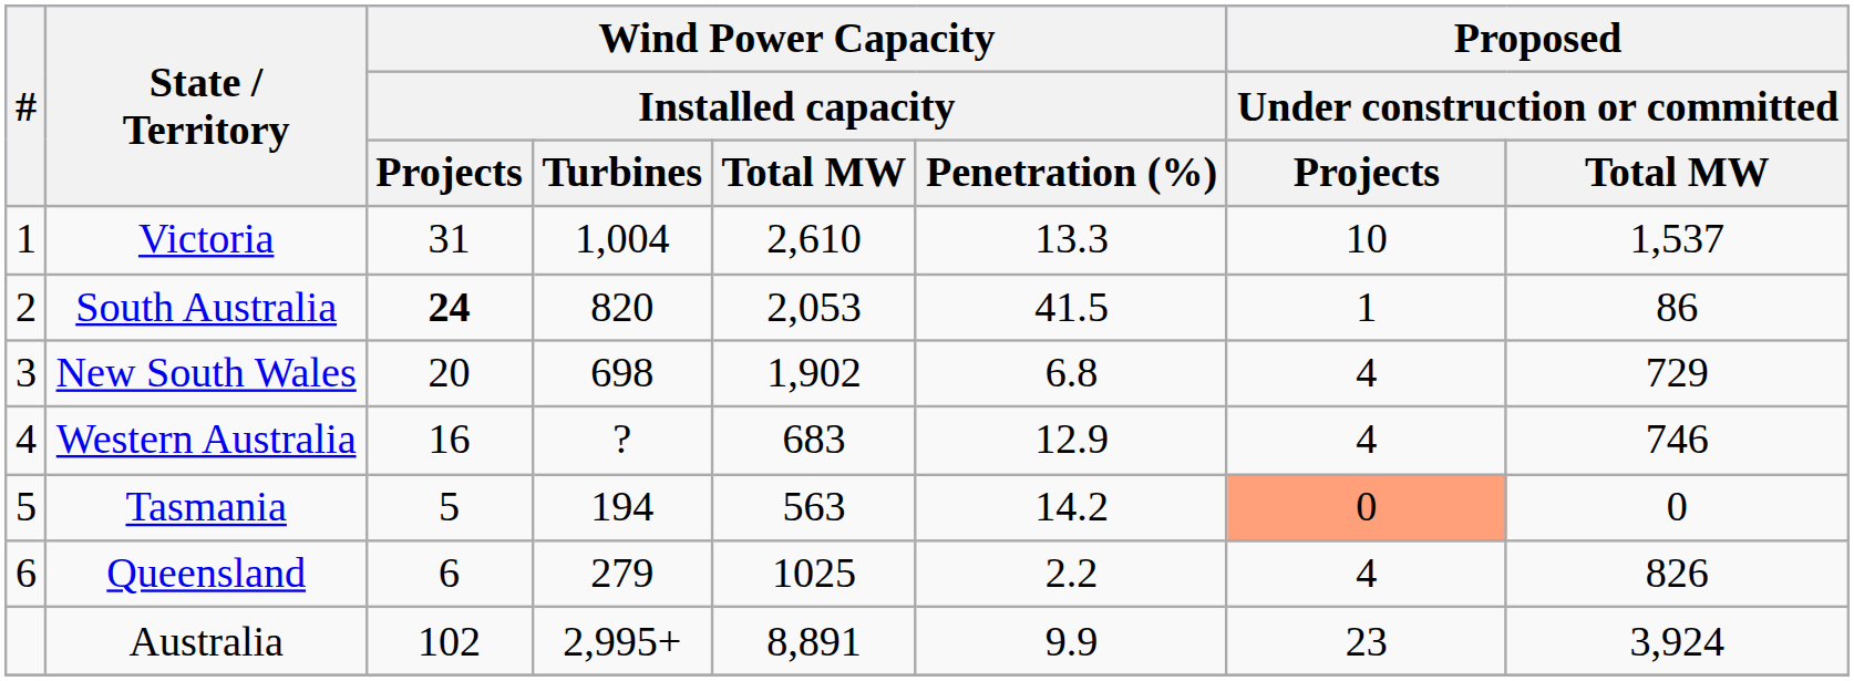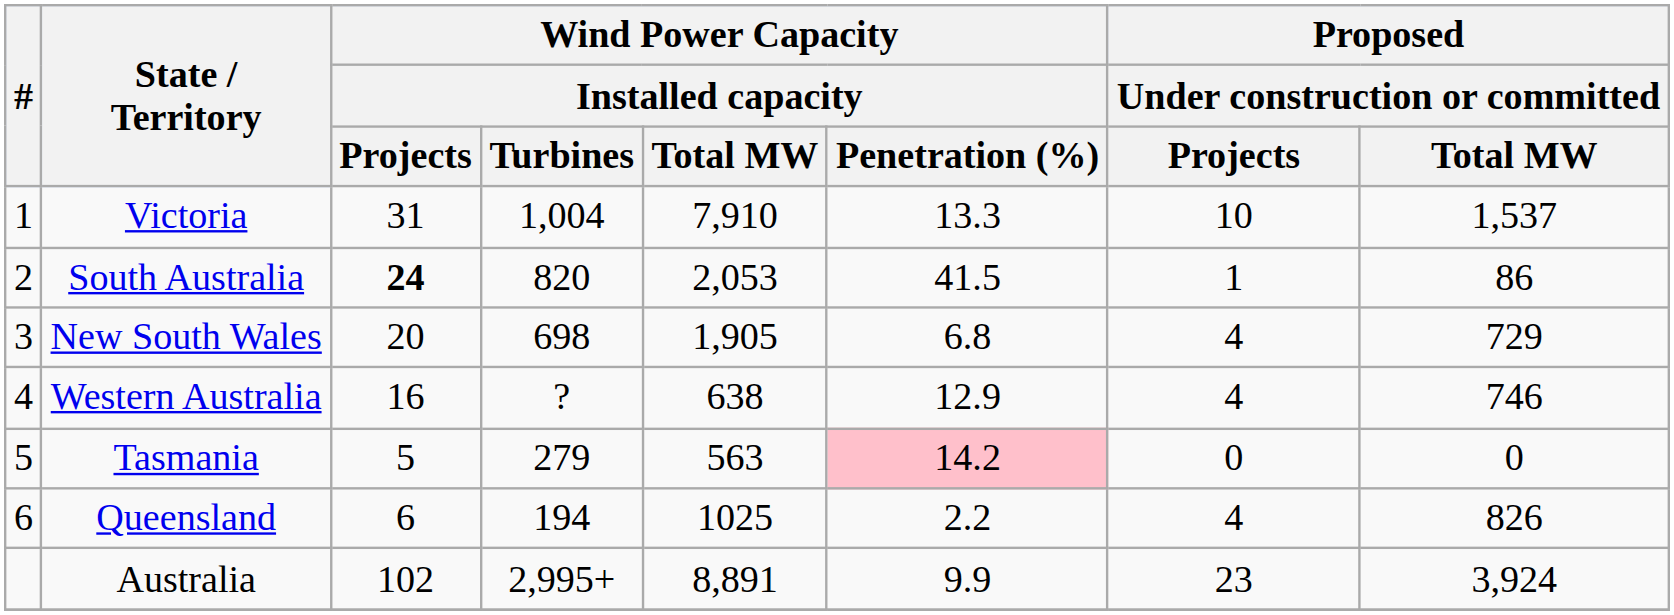 <table class="wikitable" style="text-align:center">
 <tr style="background:#C1D8FF;">
 <th rowspan=3>#</th>
 <th rowspan=3>State /<br>Territory</th>
 <th colspan=4>Wind Power Capacity</th>
 <th colspan=2>Proposed</th>
 </tr>
 <tr>
 <th colspan=4>Installed capacity</th>
 <th colspan=2>Under construction or committed</th>
 </tr>
 <tr>
 <th>Projects</th>
 <th>Turbines</th>
 <th>Total MW</th>
 <th>Penetration (%)</th>
 <th>Projects</th>
 <th>Total MW</th>
 </tr>
 <tr>
 <td>1</td>
 <td><a href='#'>Victoria</a></td>
 <td>31</td>
 <td>1,004</td>
-<td>2,610</td>
+<td>7,910</td>
 <td>13.3</td>
 <td>10</td>
 <td>1,537</td>
 </tr>
 <tr>
 <td>2</td>
 <td><a href='#'>South Australia</a></td>
 <td><strong>24</strong></td>
 <td>820</td>
 <td>2,053</td>
 <td>41.5</td>
 <td>1</td>
 <td>86</td>
 </tr>
 <tr>
 <td>3</td>
 <td><a href='#'>New South Wales</a></td>
 <td>20</td>
 <td>698</td>
-<td>1,902</td>
+<td>1,905</td>
 <td>6.8</td>
 <td>4</td>
 <td>729</td>
 </tr>
 <tr>
 <td>4</td>
 <td><a href='#'>Western Australia</a></td>
 <td>16</td>
 <td>?</td>
-<td>683</td>
+<td>638</td>
 <td>12.9</td>
 <td>4</td>
 <td>746</td>
 </tr>
 <tr>
 <td>5</td>
 <td><a href='#'>Tasmania</a></td>
 <td>5</td>
-<td>194</td>
+<td>279</td>
 <td>563</td>
-<td>14.2</td>
-<td style="background: lightsalmon;">0</td>
+<td style="background: pink;">14.2</td>
+<td>0</td>
 <td>0</td>
 </tr>
 <tr>
 <td>6</td>
 <td><a href='#'>Queensland</a></td>
 <td>6</td>
-<td>279</td>
+<td>194</td>
 <td>1025</td>
 <td>2.2</td>
 <td>4</td>
 <td>826</td>
 </tr>
 <tr>
 <td></td>
 <td>Australia</td>
 <td>102</td>
 <td>2,995+</td>
 <td>8,891</td>
 <td>9.9</td>
 <td>23</td>
 <td>3,924</td>
 </tr>
 <tr>
 </tr>
 </table>
